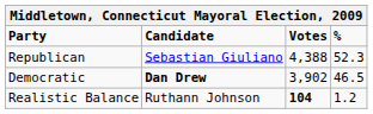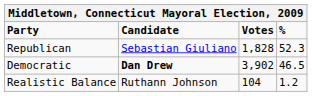 <table class="wikitable">
 <tr>
 <th colspan="4">Middletown, Connecticut Mayoral Election, 2009</th>
 </tr>
 <tr>
 <td><strong>Party</strong></td>
 <td><strong>Candidate</strong></td>
 <td><strong>Votes</strong></td>
 <td><strong>%</strong></td>
 </tr>
 <tr>
 <td>Republican</td>
 <td><a href='#'>Sebastian Giuliano</a></td>
-<td>4,388</td>
+<td>1,828</td>
 <td>52.3</td>
 </tr>
 <tr>
 <td>Democratic</td>
 <td><strong>Dan Drew</strong></td>
 <td>3,902</td>
 <td>46.5</td>
 </tr>
 <tr>
 <td>Realistic Balance</td>
 <td>Ruthann Johnson</td>
-<td><strong>104</strong></td>
+<td>104</td>
 <td>1.2</td>
 </tr>
 </table>
